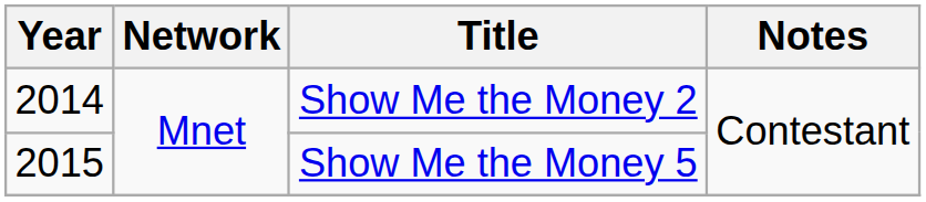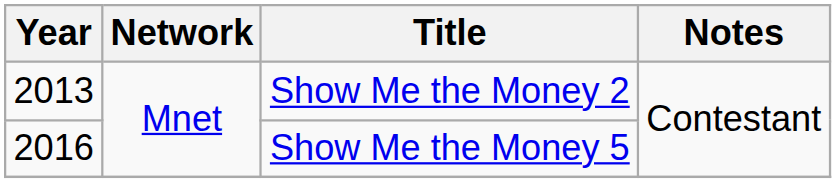 <table class="wikitable" style="text-align: center;">
 <tr>
 <th>Year</th>
 <th>Network</th>
 <th>Title</th>
 <th>Notes</th>
 </tr>
 <tr>
-<td>2014</td>
+<td>2013</td>
 <td rowspan="2"><a href='#'>Mnet</a></td>
 <td><a href='#'>Show Me the Money 2</a></td>
 <td rowspan="2">Contestant</td>
 </tr>
 <tr>
-<td>2015</td>
+<td>2016</td>
 <td><a href='#'>Show Me the Money 5</a></td>
 </tr>
 <tr>
 </tr>
 </table>
